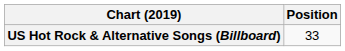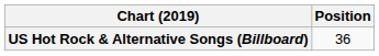 <table class="wikitable sortable plainrowheaders" style="text-align:center">
 <tr>
 <th scope="col">Chart (2019)</th>
 <th scope="col">Position</th>
 </tr>
 <tr>
 <th scope="row">US Hot Rock & Alternative Songs (<em>Billboard</em>)</th>
-<td>33</td>
+<td>36</td>
 </tr>
 </table>
